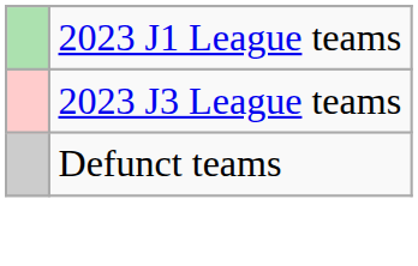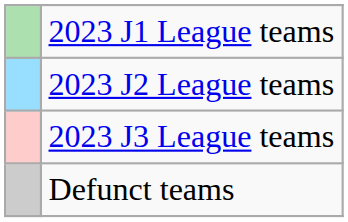 <table class="wikitable" style="font-size:95%">
 <tr>
 <td style="width:10px;background:#ace1af"></td>
 <td><a href='#'>2023 J1 League</a> teams</td>
+</tr>
+<tr>
+<td style="width:10px;background:#97DEFF"></td>
+<td><a href='#'>2023 J2 League</a> teams</td>
 </tr>
 <tr>
 <td style="width:10px;background:#FFCCCC"></td>
 <td><a href='#'>2023 J3 League</a> teams</td>
 </tr>
 <tr>
 <td style="width:10px;background:#cccccc"></td>
 <td>Defunct teams</td>
 </tr>
 </table>
